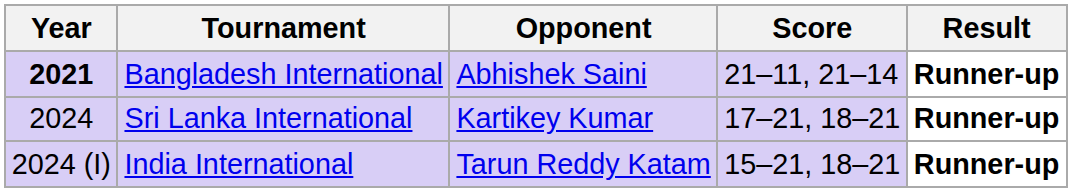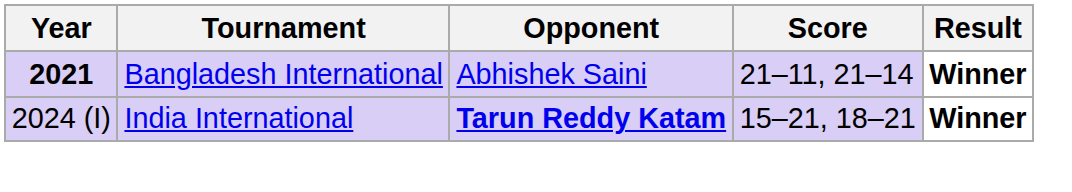 <table class="sortable wikitable" style="font-size: 90%;">
 <tr>
 <th>Year</th>
 <th>Tournament</th>
 <th>Opponent</th>
 <th>Score</th>
 <th>Result</th>
 </tr>
 <tr style="background:#D8CEF6">
 <td align="center"><strong>2021</strong></td>
 <td align="left"><a href='#'>Bangladesh International</a></td>
 <td align="left"> <a href='#'>Abhishek Saini</a></td>
 <td align="left">21–11, 21–14</td>
-<td style="text-align:left; background:white"> <strong>Runner-up</strong></td>
-</tr>
-<tr style="background:#D8CEF6">
-<td align="center">2024</td>
-<td align="left"><a href='#'>Sri Lanka International</a></td>
-<td align="left"> <a href='#'>Kartikey Kumar</a></td>
-<td align="left">17–21, 18–21</td>
-<td style="text-align:left; background:white"> <strong>Runner-up</strong></td>
+<td style="text-align:left; background:white"> <strong>Winner</strong></td>
 </tr>
 <tr style="background:#D8CEF6">
 <td align="center">2024 (I)</td>
 <td align="left"><a href='#'>India International</a></td>
-<td align="left"> <a href='#'>Tarun Reddy Katam</a></td>
+<td align="left"><strong> <a href='#'>Tarun Reddy Katam</a></strong></td>
 <td align="left">15–21, 18–21</td>
-<td style="text-align:left; background:white"> <strong>Runner-up</strong></td>
+<td style="text-align:left; background:white"> <strong>Winner</strong></td>
 </tr>
 </table>
